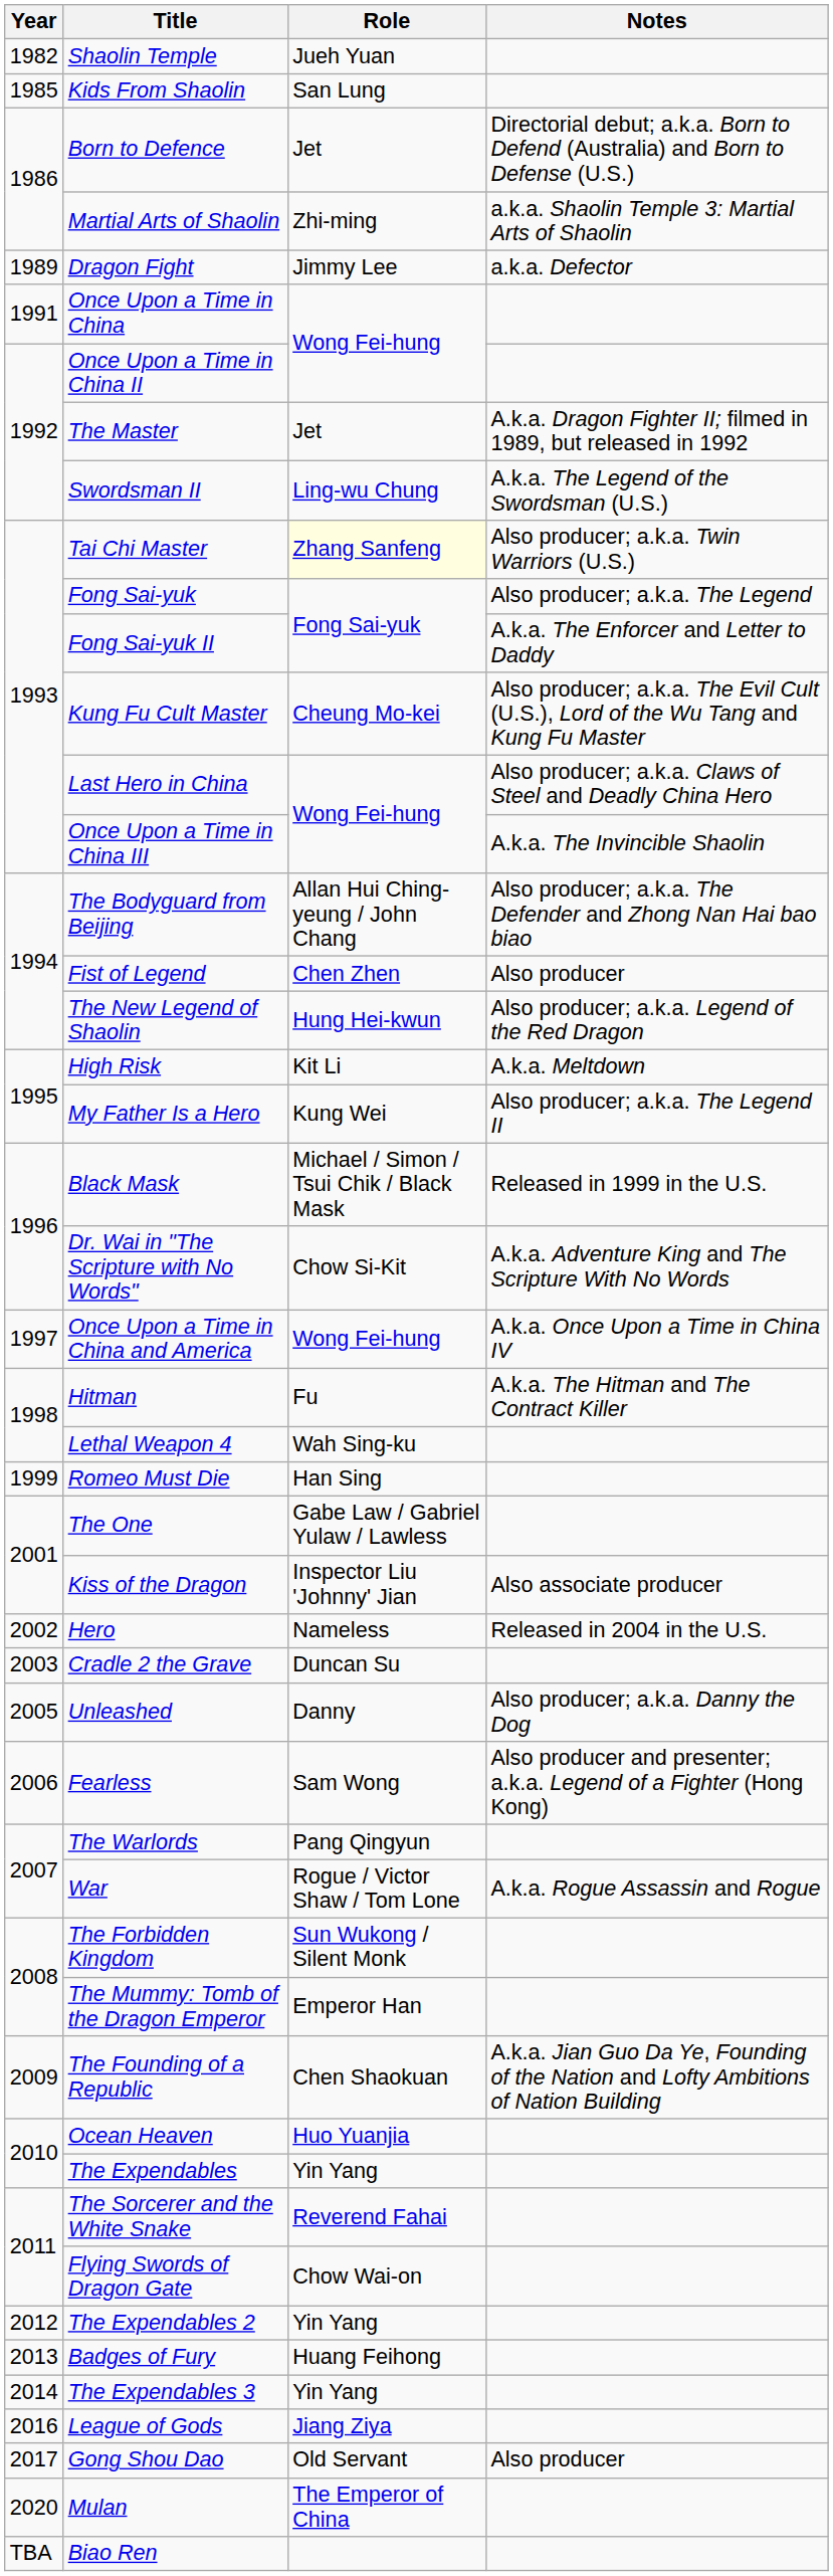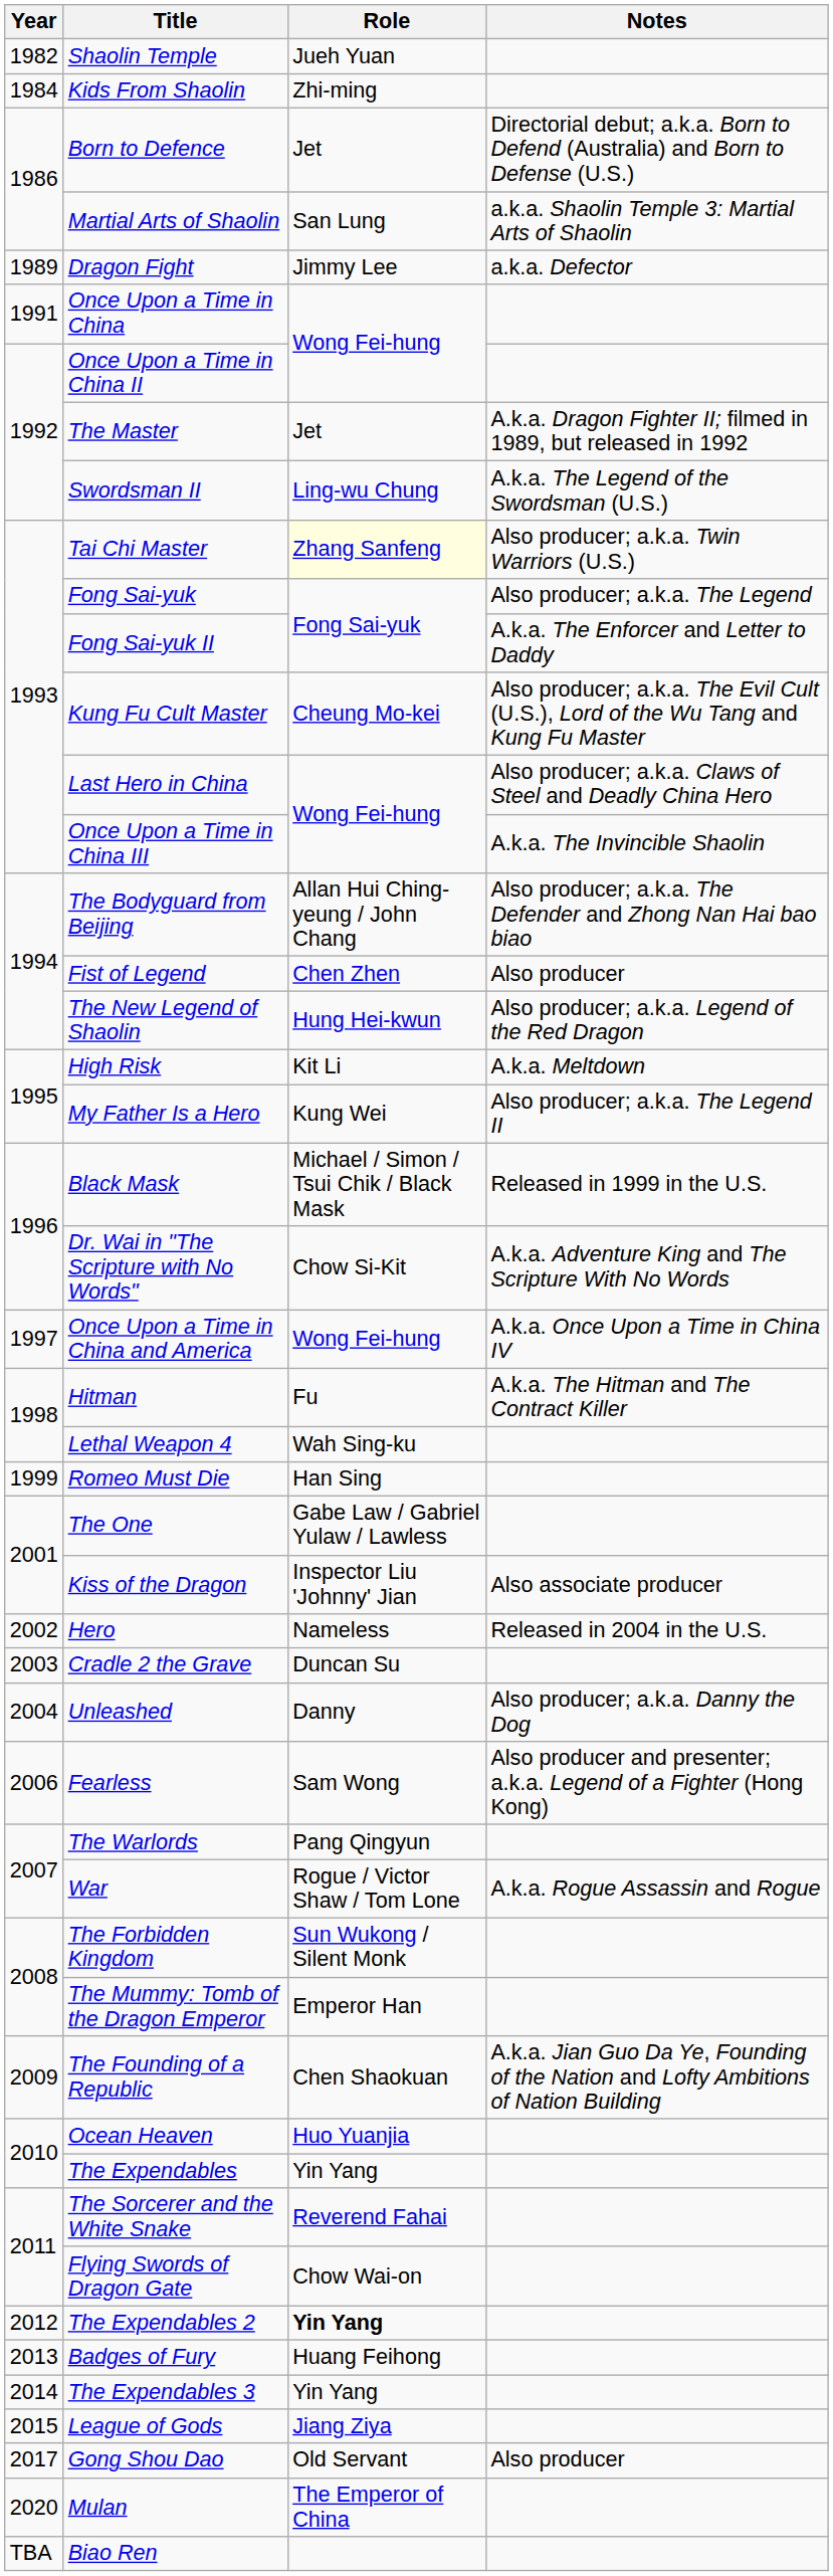 <table class="wikitable sortable">
 <tr>
 <th>Year</th>
 <th>Title</th>
 <th>Role</th>
 <th class=unsortable>Notes</th>
 </tr>
 <tr>
 <td>1982</td>
 <td><em><a href='#'>Shaolin Temple</a></em></td>
 <td>Jueh Yuan</td>
 <td></td>
 </tr>
 <tr>
-<td>1985</td>
+<td>1984</td>
 <td><em><a href='#'>Kids From Shaolin</a></em></td>
-<td>San Lung</td>
+<td>Zhi-ming</td>
 <td></td>
 </tr>
 <tr>
 <td rowspan="2">1986</td>
 <td><em><a href='#'>Born to Defence</a></em></td>
 <td>Jet</td>
 <td>Directorial debut; a.k.a. <em>Born to Defend</em> (Australia) and <em>Born to Defense</em> (U.S.)</td>
 </tr>
 <tr>
 <td><em><a href='#'>Martial Arts of Shaolin</a></em></td>
-<td>Zhi-ming</td>
+<td>San Lung</td>
 <td>a.k.a. <em>Shaolin Temple 3: Martial Arts of Shaolin</em></td>
 </tr>
 <tr>
 <td>1989</td>
 <td><em><a href='#'>Dragon Fight</a></em></td>
 <td>Jimmy Lee</td>
 <td>a.k.a. <em>Defector</em></td>
 </tr>
 <tr>
 <td>1991</td>
 <td><em><a href='#'>Once Upon a Time in China</a></em></td>
 <td rowspan="2"><a href='#'>Wong Fei-hung</a></td>
 <td></td>
 </tr>
 <tr>
 <td rowspan="3">1992</td>
 <td><em><a href='#'>Once Upon a Time in China II</a></em></td>
 <td></td>
 </tr>
 <tr>
 <td><em><a href='#'>The Master</a></em></td>
 <td>Jet</td>
 <td>A.k.a. <em>Dragon Fighter II;</em> filmed in 1989, but released in 1992</td>
 </tr>
 <tr>
 <td><em><a href='#'>Swordsman II</a></em></td>
 <td><a href='#'>Ling-wu Chung</a></td>
 <td>A.k.a. <em>The Legend of the Swordsman</em> (U.S.)</td>
 </tr>
 <tr>
 <td rowspan="6">1993</td>
 <td><em><a href='#'>Tai Chi Master</a></em></td>
 <td style="background: lightyellow;"><a href='#'>Zhang Sanfeng</a></td>
 <td>Also producer; a.k.a. <em>Twin Warriors</em> (U.S.)</td>
 </tr>
 <tr>
 <td><em><a href='#'>Fong Sai-yuk</a></em></td>
 <td rowspan="2"><a href='#'>Fong Sai-yuk</a></td>
 <td>Also producer; a.k.a. <em>The Legend</em></td>
 </tr>
 <tr>
 <td><em><a href='#'>Fong Sai-yuk II</a></em></td>
 <td>A.k.a. <em>The Enforcer</em> and <em>Letter to Daddy</em></td>
 </tr>
 <tr>
 <td><em><a href='#'>Kung Fu Cult Master</a></em></td>
 <td><a href='#'>Cheung Mo-kei</a></td>
 <td>Also producer; a.k.a. <em>The Evil Cult</em> (U.S.), <em>Lord of the Wu Tang</em> and <em>Kung Fu Master</em></td>
 </tr>
 <tr>
 <td><em><a href='#'>Last Hero in China</a></em></td>
 <td rowspan="2"><a href='#'>Wong Fei-hung</a></td>
 <td>Also producer; a.k.a. <em>Claws of Steel</em> and <em>Deadly China Hero</em></td>
 </tr>
 <tr>
 <td><em><a href='#'>Once Upon a Time in China III</a></em></td>
 <td>A.k.a. <em>The Invincible Shaolin</em></td>
 </tr>
 <tr>
 <td rowspan="3">1994</td>
 <td><em><a href='#'>The Bodyguard from Beijing</a></em></td>
 <td>Allan Hui Ching-yeung / John Chang</td>
 <td>Also producer; a.k.a. <em>The Defender</em> and <em>Zhong Nan Hai bao biao</em></td>
 </tr>
 <tr>
 <td><em><a href='#'>Fist of Legend</a></em></td>
 <td><a href='#'>Chen Zhen</a></td>
 <td>Also producer</td>
 </tr>
 <tr>
 <td><em><a href='#'>The New Legend of Shaolin</a></em></td>
 <td><a href='#'>Hung Hei-kwun</a></td>
 <td>Also producer; a.k.a. <em>Legend of the Red Dragon</em></td>
 </tr>
 <tr>
 <td rowspan="2">1995</td>
 <td><em><a href='#'>High Risk</a></em></td>
 <td>Kit Li</td>
 <td>A.k.a. <em>Meltdown</em></td>
 </tr>
 <tr>
 <td><em><a href='#'>My Father Is a Hero</a></em></td>
 <td>Kung Wei</td>
 <td>Also producer; a.k.a. <em>The Legend II</em></td>
 </tr>
 <tr>
 <td rowspan="2">1996</td>
 <td><em><a href='#'>Black Mask</a></em></td>
 <td>Michael / Simon / Tsui Chik / Black Mask</td>
 <td>Released in 1999 in the U.S.</td>
 </tr>
 <tr>
 <td><em><a href='#'>Dr. Wai in "The Scripture with No Words"</a></em></td>
 <td>Chow Si-Kit</td>
 <td>A.k.a. <em>Adventure King</em> and <em>The Scripture With No Words</em></td>
 </tr>
 <tr>
 <td>1997</td>
 <td><em><a href='#'>Once Upon a Time in China and America</a></em></td>
 <td><a href='#'>Wong Fei-hung</a></td>
 <td>A.k.a. <em>Once Upon a Time in China IV</em></td>
 </tr>
 <tr>
 <td rowspan="2">1998</td>
 <td><em><a href='#'>Hitman</a></em></td>
 <td>Fu</td>
 <td>A.k.a. <em>The Hitman</em> and <em>The Contract Killer</em></td>
 </tr>
 <tr>
 <td><em><a href='#'>Lethal Weapon 4</a></em></td>
 <td>Wah Sing-ku</td>
 <td></td>
 </tr>
 <tr>
 <td>1999</td>
 <td><em><a href='#'>Romeo Must Die</a></em></td>
 <td>Han Sing</td>
 <td></td>
 </tr>
 <tr>
 <td rowspan="2">2001</td>
 <td><em><a href='#'>The One</a></em></td>
 <td>Gabe Law / Gabriel Yulaw / Lawless</td>
 <td></td>
 </tr>
 <tr>
 <td><em><a href='#'>Kiss of the Dragon</a></em></td>
 <td>Inspector Liu 'Johnny' Jian</td>
 <td>Also associate producer</td>
 </tr>
 <tr>
 <td>2002</td>
 <td><em><a href='#'>Hero</a></em></td>
 <td>Nameless</td>
 <td>Released in 2004 in the U.S.</td>
 </tr>
 <tr>
 <td>2003</td>
 <td><em><a href='#'>Cradle 2 the Grave</a></em></td>
 <td>Duncan Su</td>
 <td></td>
 </tr>
 <tr>
-<td>2005</td>
+<td>2004</td>
 <td><em><a href='#'>Unleashed</a></em></td>
 <td>Danny</td>
 <td>Also producer; a.k.a. <em>Danny the Dog</em></td>
 </tr>
 <tr>
 <td>2006</td>
 <td><em><a href='#'>Fearless</a></em></td>
 <td>Sam Wong</td>
 <td>Also producer and presenter; a.k.a. <em>Legend of a Fighter</em> (Hong Kong)</td>
 </tr>
 <tr>
 <td rowspan="2">2007</td>
 <td><em><a href='#'>The Warlords</a></em></td>
 <td>Pang Qingyun</td>
 <td></td>
 </tr>
 <tr>
 <td><em><a href='#'>War</a></em></td>
 <td>Rogue / Victor Shaw / Tom Lone</td>
 <td>A.k.a. <em>Rogue Assassin</em> and <em>Rogue</em></td>
 </tr>
 <tr>
 <td rowspan="2">2008</td>
 <td><em><a href='#'>The Forbidden Kingdom</a></em></td>
 <td><a href='#'>Sun Wukong</a> / Silent Monk</td>
 <td></td>
 </tr>
 <tr>
 <td><em><a href='#'>The Mummy: Tomb of the Dragon Emperor</a></em></td>
 <td>Emperor Han</td>
 <td></td>
 </tr>
 <tr>
 <td>2009</td>
 <td><em><a href='#'>The Founding of a Republic</a></em></td>
 <td>Chen Shaokuan</td>
 <td>A.k.a. <em>Jian Guo Da Ye</em>, <em>Founding of the Nation</em> and <em>Lofty Ambitions of Nation Building</em></td>
 </tr>
 <tr>
 <td rowspan="2">2010</td>
 <td><em><a href='#'>Ocean Heaven</a></em></td>
 <td><a href='#'>Huo Yuanjia</a></td>
 <td></td>
 </tr>
 <tr>
 <td><em><a href='#'>The Expendables</a></em></td>
 <td>Yin Yang</td>
 <td></td>
 </tr>
 <tr>
 <td rowspan="2">2011</td>
 <td><em><a href='#'>The Sorcerer and the White Snake</a></em></td>
 <td><a href='#'>Reverend Fahai</a></td>
 <td></td>
 </tr>
 <tr>
 <td><em><a href='#'>Flying Swords of Dragon Gate</a></em></td>
 <td>Chow Wai-on</td>
 <td></td>
 </tr>
 <tr>
 <td>2012</td>
 <td><em><a href='#'>The Expendables 2</a></em></td>
-<td>Yin Yang</td>
+<td><strong>Yin Yang</strong></td>
 <td></td>
 </tr>
 <tr>
 <td>2013</td>
 <td><em><a href='#'>Badges of Fury</a></em></td>
 <td>Huang Feihong</td>
 <td></td>
 </tr>
 <tr>
 <td>2014</td>
 <td><em><a href='#'>The Expendables 3</a></em></td>
 <td>Yin Yang</td>
 <td></td>
 </tr>
 <tr>
-<td>2016</td>
+<td>2015</td>
 <td><em><a href='#'>League of Gods</a></em></td>
 <td><a href='#'>Jiang Ziya</a></td>
 <td></td>
 </tr>
 <tr>
 <td>2017</td>
 <td><em><a href='#'>Gong Shou Dao</a></em></td>
 <td>Old Servant</td>
 <td>Also producer</td>
 </tr>
 <tr>
 <td>2020</td>
 <td><em><a href='#'>Mulan</a></em></td>
 <td><a href='#'>The Emperor of China</a></td>
 <td></td>
 </tr>
 <tr>
 <td rowspan=1>TBA</td>
 <td><em><a href='#'>Biao Ren</a></em></td>
 <td></td>
 <td></td>
 </tr>
 </table>
